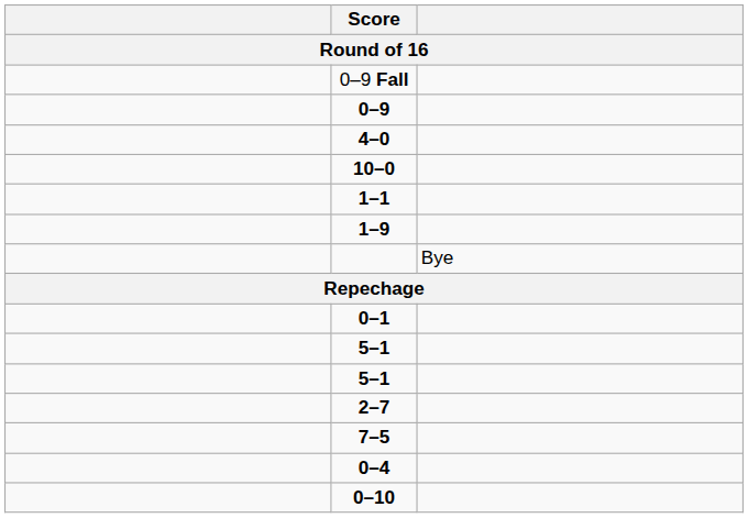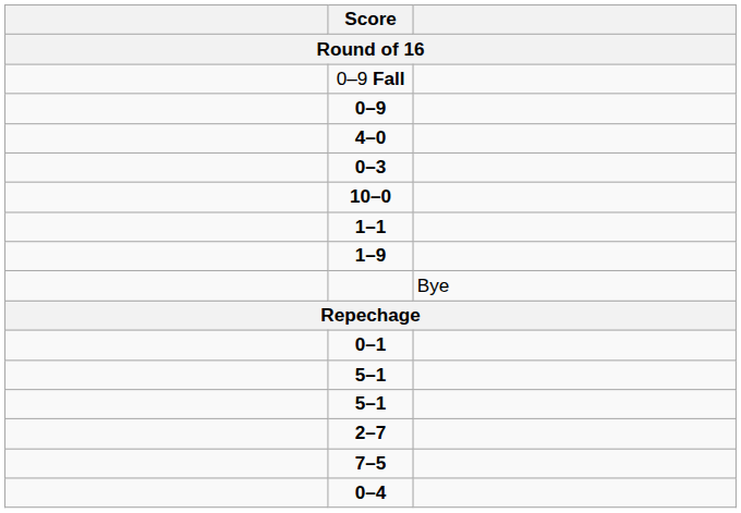 <table class="wikitable" style="text-align: left;">
 <tr>
 <th align="right" width="270"></th>
 <th width="65">Score</th>
 <th align="left" width="270"></th>
 </tr>
 <tr>
 <th colspan="3">Round of 16</th>
 </tr>
 <tr>
 <td></td>
 <td align=center>0–9 <strong>Fall</strong></td>
 <td><strong></strong></td>
 </tr>
 <tr>
 <td></td>
 <td align=center><strong>0–9</strong></td>
 <td><strong></strong></td>
 </tr>
 <tr>
 <td><strong></strong></td>
 <td align=center><strong>4–0</strong></td>
 <td></td>
+</tr>
+<tr>
+<td></td>
+<td align=center><strong>0–3</strong></td>
+<td><strong></strong></td>
 </tr>
 <tr>
 <td><strong></strong></td>
 <td align=center><strong>10–0</strong></td>
 <td></td>
 </tr>
 <tr>
 <td></td>
 <td align=center><strong>1–1</strong></td>
 <td><strong></strong></td>
 </tr>
 <tr>
 <td></td>
 <td align=center><strong>1–9</strong></td>
 <td><strong></strong></td>
 </tr>
 <tr>
 <td><strong></strong></td>
 <td align=center></td>
 <td>Bye</td>
 </tr>
 <tr>
 <th colspan="3">Repechage</th>
 </tr>
 <tr>
 <td></td>
 <td align=center><strong>0–1</strong></td>
 <td><strong></strong></td>
 </tr>
 <tr>
 <td><strong></strong></td>
 <td align=center><strong>5–1</strong></td>
 <td></td>
 </tr>
 <tr>
 <td><strong></strong></td>
 <td align=center><strong>5–1</strong></td>
 <td></td>
 </tr>
 <tr>
 <td></td>
 <td align=center><strong>2–7</strong></td>
 <td><strong></strong></td>
 </tr>
 <tr>
 <td><strong></strong></td>
 <td align=center><strong>7–5</strong></td>
 <td></td>
 </tr>
 <tr>
 <td></td>
 <td align=center><strong>0–4</strong></td>
 <td><strong></strong></td>
 </tr>
-<tr>
-<td></td>
-<td align=center><strong>0–10</strong></td>
-<td><strong></strong></td>
-</tr>
 </table>
